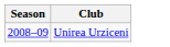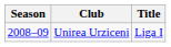 <table class="wikitable">
 <tr>
 <th>Season</th>
 <th>Club</th>
+<th>Title</th>
 </tr>
 <tr>
 <td><a href='#'>2008–09</a></td>
 <td><a href='#'>Unirea Urziceni</a></td>
+<td><a href='#'>Liga I</a></td>
 </tr>
 </table>
